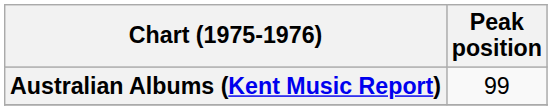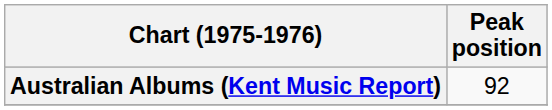 <table class="wikitable sortable plainrowheaders">
 <tr>
 <th scope="col">Chart (1975-1976)</th>
 <th scope="col">Peak<br>position</th>
 </tr>
 <tr>
 <th scope="row">Australian Albums (<a href='#'>Kent Music Report</a>)</th>
-<td align="center">99</td>
+<td align="center">92</td>
 </tr>
 <tr>
 </tr>
 <tr>
 </tr>
 </table>
